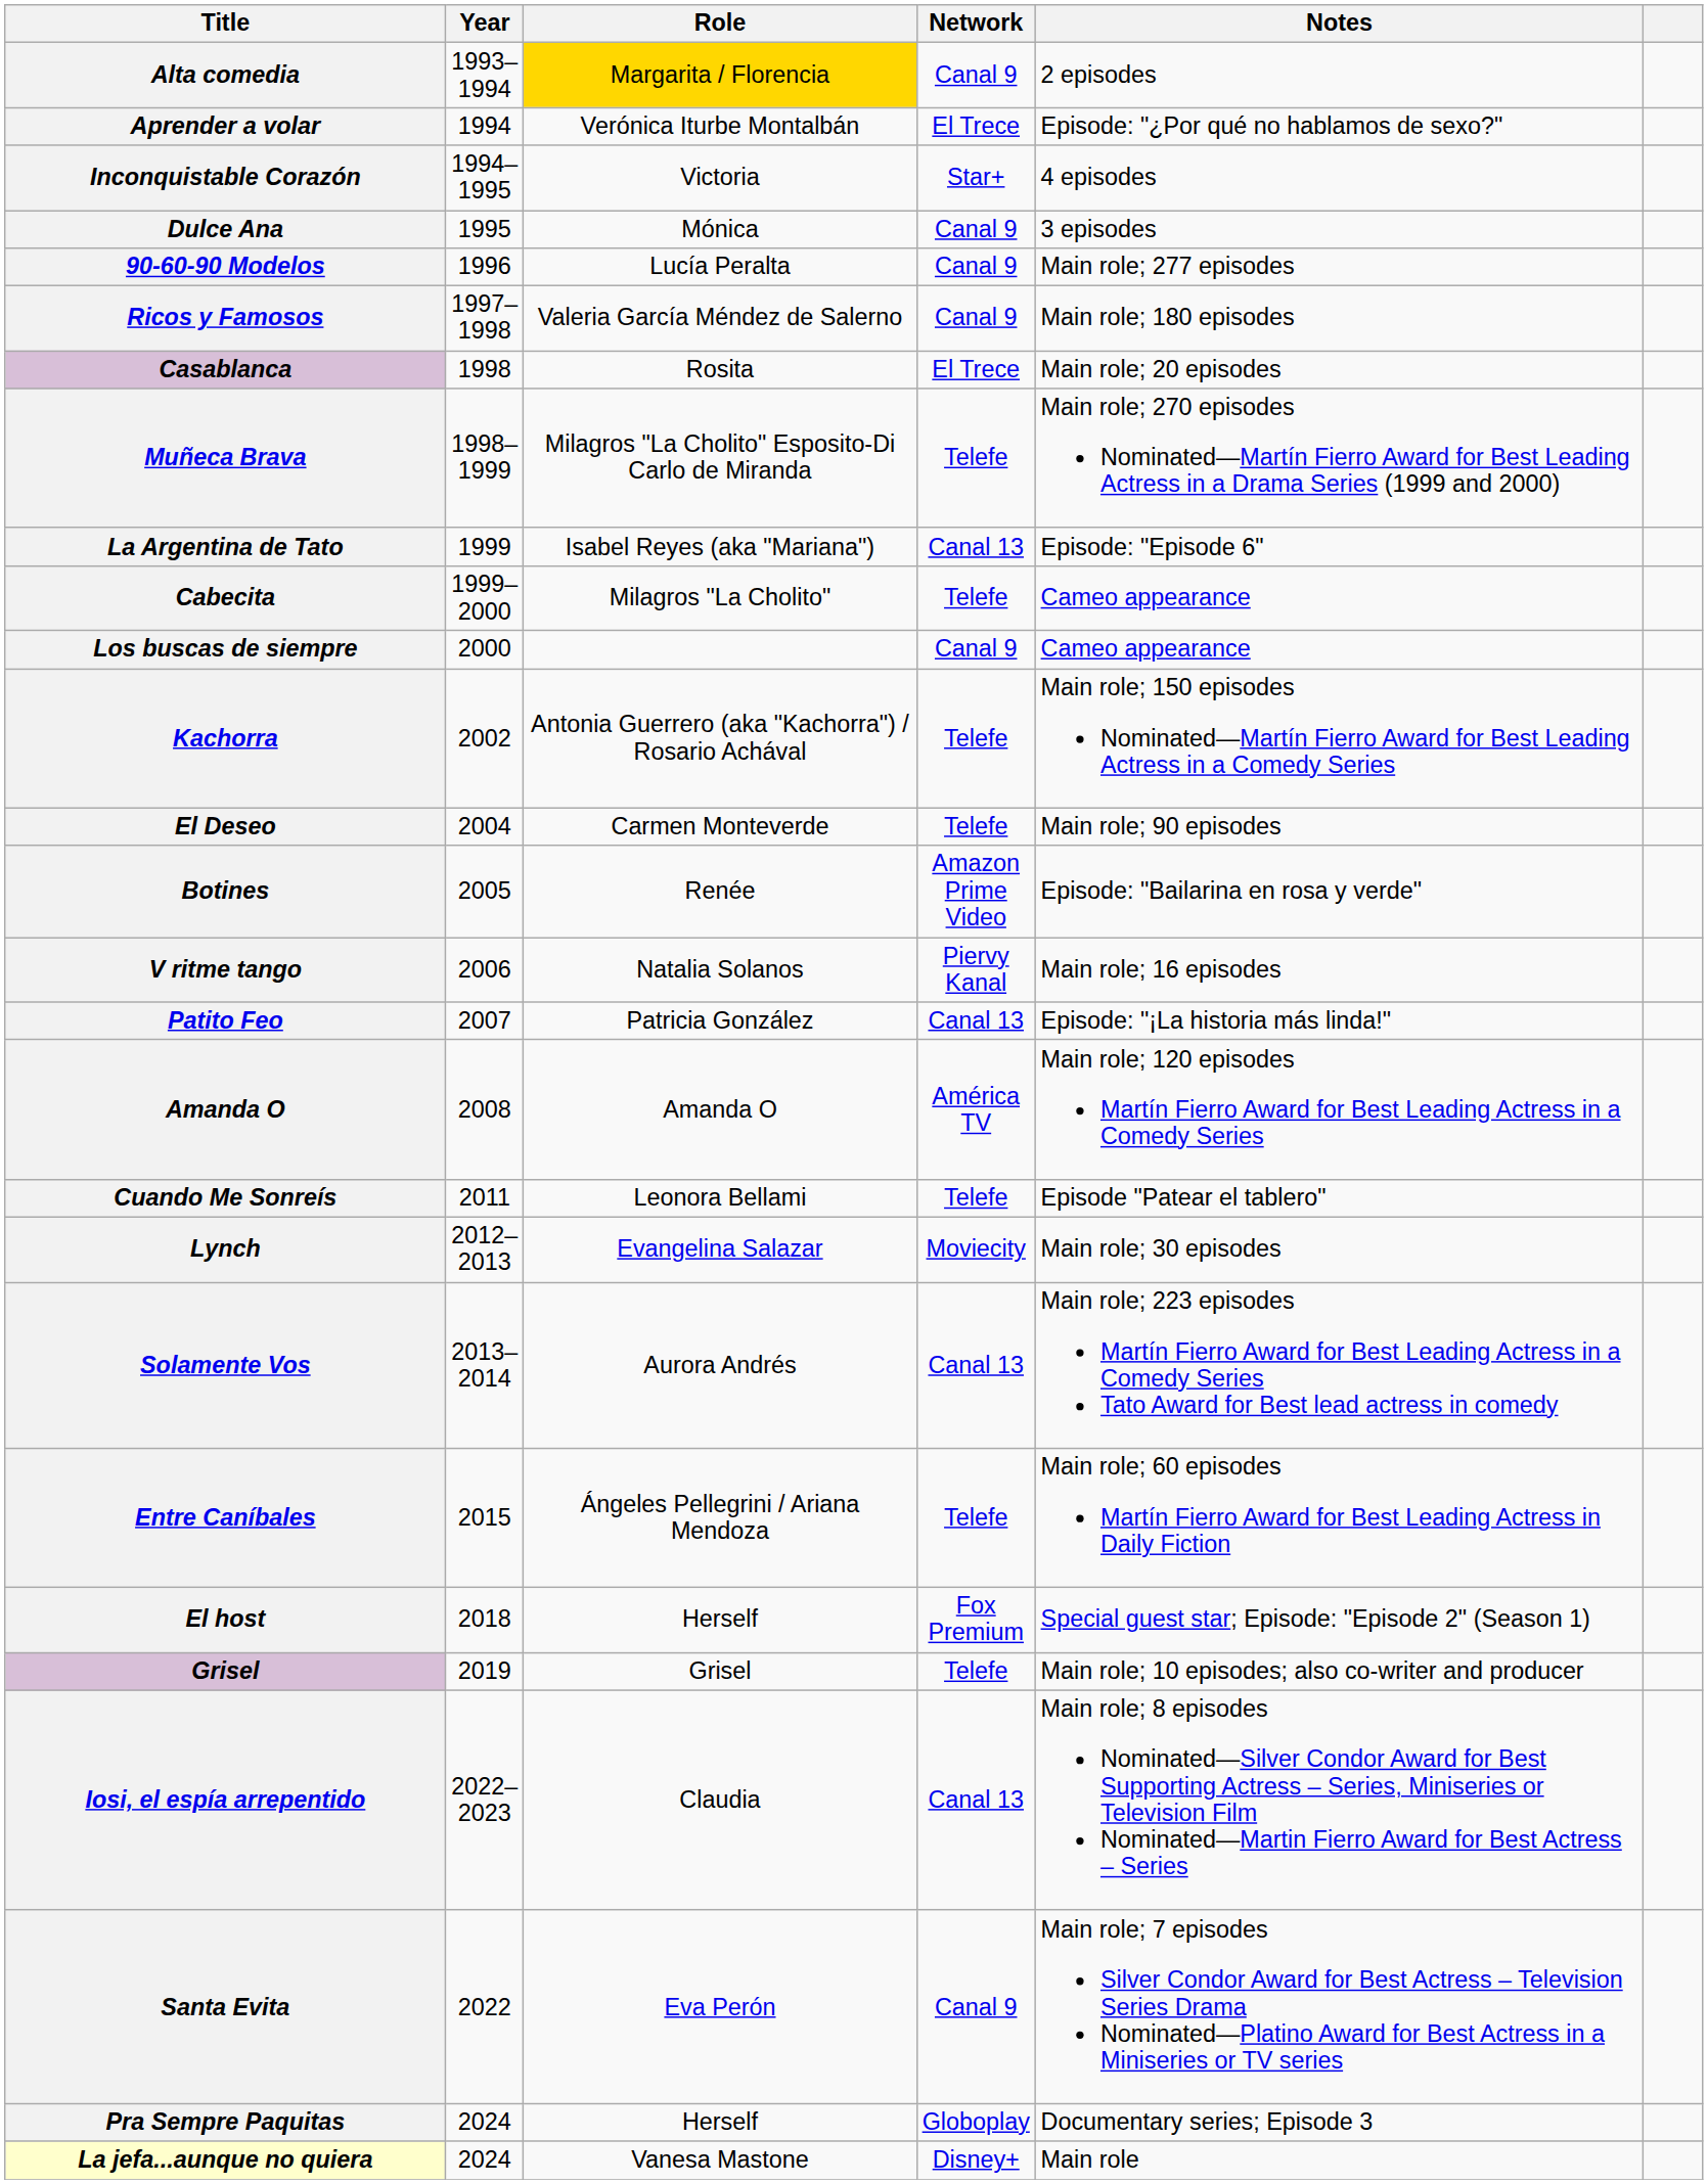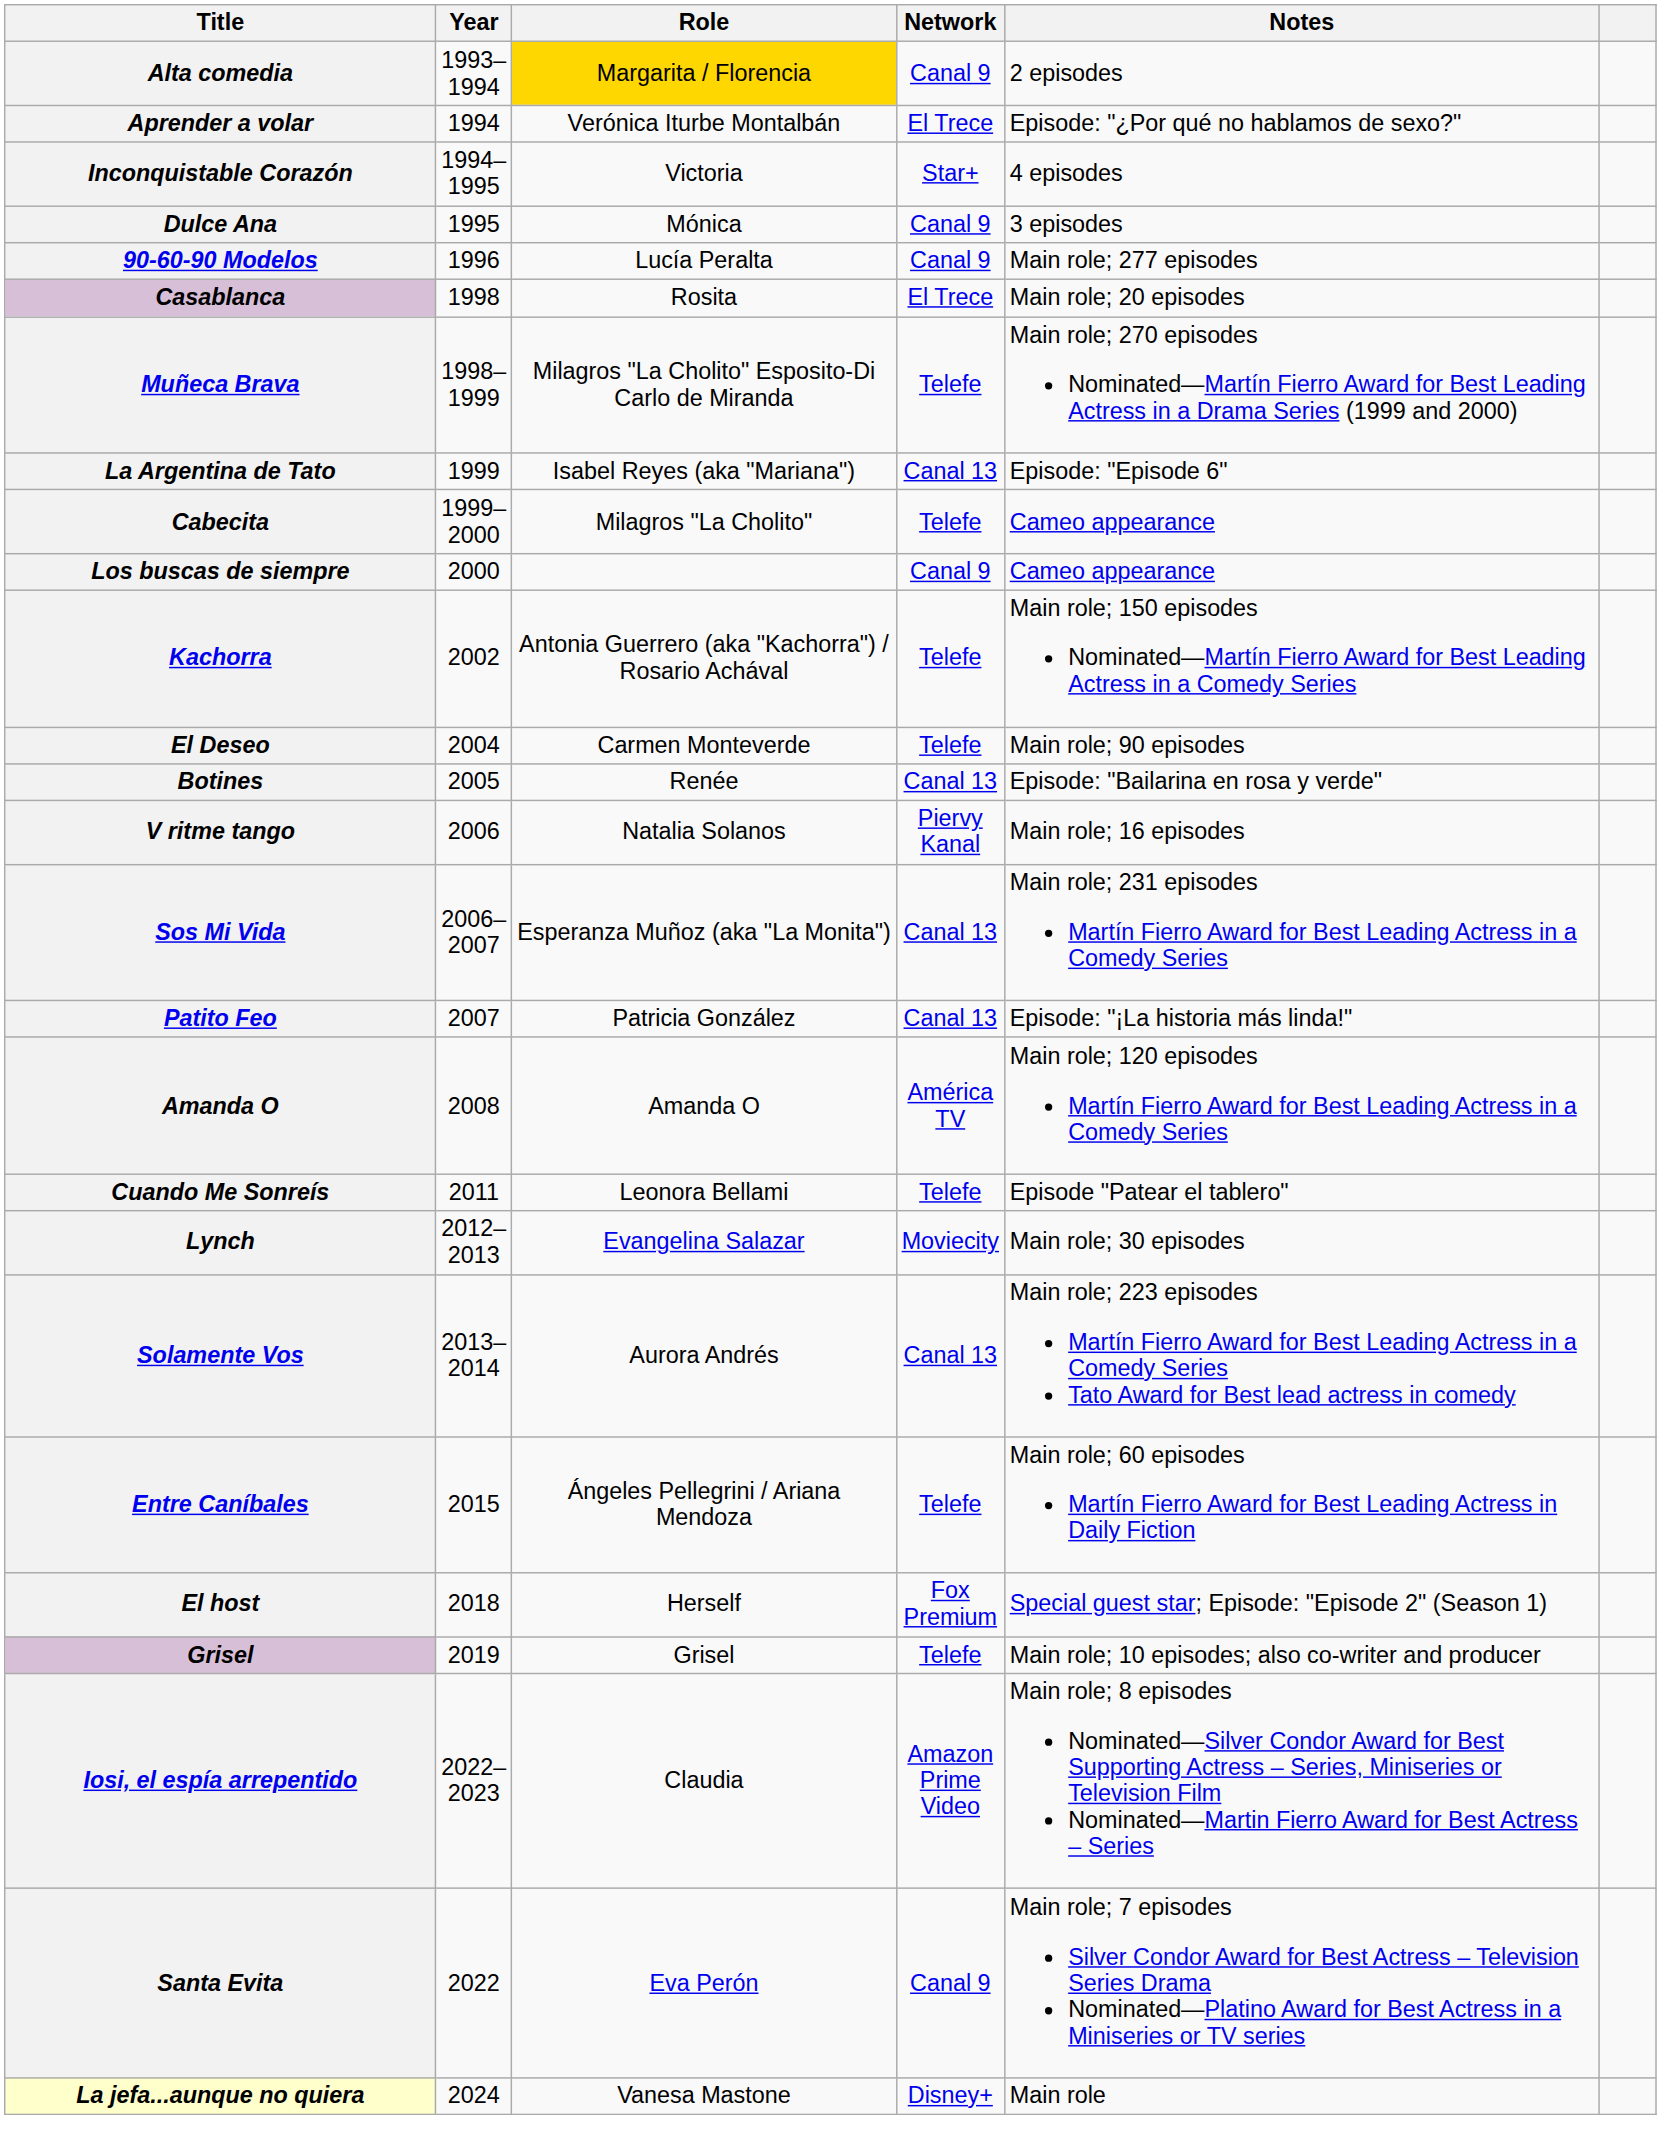 <table class="wikitable sortable plainrowheaders" style="text-align:center;">
 <tr>
 <th scope="col" style="width: 18em;">Title</th>
 <th scope="col" style="width: 2em;">Year</th>
 <th scope="col" style="width: 16em;">Role</th>
 <th scope="col" style="width: 2em;">Network</th>
 <th scope="col" style="width: 25em;" class="unsortable">Notes</th>
 <th scope="col" style="width: 2em;" class="unsortable"></th>
 </tr>
 <tr>
 <th scope="row"><em>Alta comedia</em></th>
 <td>1993–1994</td>
 <td style="background: gold;">Margarita / Florencia</td>
 <td><a href='#'>Canal 9</a></td>
 <td style="text-align:left;">2 episodes</td>
 <td></td>
 </tr>
 <tr>
 <th scope="row"><em>Aprender a volar</em></th>
 <td>1994</td>
 <td>Verónica Iturbe Montalbán</td>
 <td><a href='#'>El Trece</a></td>
 <td style="text-align:left;">Episode: "¿Por qué no hablamos de sexo?"</td>
 <td></td>
 </tr>
 <tr>
 <th scope="row"><em>Inconquistable Corazón</em></th>
 <td>1994–1995</td>
 <td>Victoria</td>
 <td><a href='#'>Star+</a></td>
 <td style="text-align:left;">4 episodes</td>
 <td></td>
 </tr>
 <tr>
 <th scope="row"><em>Dulce Ana</em></th>
 <td>1995</td>
 <td>Mónica</td>
 <td><a href='#'>Canal 9</a></td>
 <td style="text-align:left;">3 episodes</td>
 <td></td>
 </tr>
 <tr>
 <th scope="row"><em><a href='#'>90-60-90 Modelos</a></em></th>
 <td>1996</td>
 <td>Lucía Peralta</td>
 <td><a href='#'>Canal 9</a></td>
 <td style="text-align:left;">Main role; 277 episodes</td>
-<td></td>
-</tr>
-<tr>
-<th scope="row"><em><a href='#'>Ricos y Famosos</a></em></th>
-<td>1997–1998</td>
-<td>Valeria García Méndez de Salerno</td>
-<td><a href='#'>Canal 9</a></td>
-<td style="text-align:left;">Main role; 180 episodes</td>
 <td></td>
 </tr>
 <tr>
 <th scope="row" style="background:#D8BFD8"><em>Casablanca</em> </th>
 <td>1998</td>
 <td>Rosita</td>
 <td><a href='#'>El Trece</a></td>
 <td style="text-align:left;">Main role; 20 episodes</td>
 <td></td>
 </tr>
 <tr>
 <th scope="row"><em><a href='#'>Muñeca Brava</a></em></th>
 <td>1998–1999</td>
 <td>Milagros "La Cholito" Esposito-Di Carlo de Miranda</td>
 <td><a href='#'>Telefe</a></td>
 <td style="text-align:left;">Main role; 270 episodes<br><ul><li>Nominated—<a href='#'>Martín Fierro Award for Best Leading Actress in a Drama Series</a> (1999 and 2000)</li></ul></td>
 <td></td>
 </tr>
 <tr>
 <th scope="row"><em>La Argentina de Tato</em></th>
 <td>1999</td>
 <td>Isabel Reyes (aka "Mariana")</td>
 <td><a href='#'>Canal 13</a></td>
 <td style="text-align:left;">Episode: "Episode 6"</td>
 <td></td>
 </tr>
 <tr>
 <th scope="row"><em>Cabecita</em></th>
 <td>1999–2000</td>
 <td>Milagros "La Cholito"</td>
 <td><a href='#'>Telefe</a></td>
 <td style="text-align:left;"><a href='#'>Cameo appearance</a></td>
 <td></td>
 </tr>
 <tr>
 <th scope="row"><em>Los buscas de siempre</em></th>
 <td>2000</td>
 <td></td>
 <td><a href='#'>Canal 9</a></td>
 <td style="text-align:left;"><a href='#'>Cameo appearance</a></td>
 <td></td>
 </tr>
 <tr>
 <th scope="row"><em><a href='#'>Kachorra</a></em></th>
 <td>2002</td>
 <td>Antonia Guerrero (aka "Kachorra") / Rosario Achával</td>
 <td><a href='#'>Telefe</a></td>
 <td style="text-align:left;">Main role; 150 episodes<br><ul><li>Nominated—<a href='#'>Martín Fierro Award for Best Leading Actress in a Comedy Series</a></li></ul></td>
 <td></td>
 </tr>
 <tr>
 <th scope="row"><em>El Deseo</em></th>
 <td>2004</td>
 <td>Carmen Monteverde</td>
 <td><a href='#'>Telefe</a></td>
 <td style="text-align:left;">Main role; 90 episodes</td>
 <td></td>
 </tr>
 <tr>
 <th scope="row"><em>Botines</em></th>
 <td>2005</td>
 <td>Renée</td>
-<td><a href='#'>Amazon Prime Video</a></td>
+<td><a href='#'>Canal 13</a></td>
 <td style="text-align:left;">Episode: "Bailarina en rosa y verde"</td>
 <td></td>
 </tr>
 <tr>
 <th scope="row"><em>V ritme tango</em></th>
 <td>2006</td>
 <td>Natalia Solanos</td>
 <td><a href='#'>Piervy Kanal</a></td>
 <td style="text-align:left;">Main role; 16 episodes</td>
+<td></td>
+</tr>
+<tr>
+<th scope="row"><em><a href='#'>Sos Mi Vida</a></em></th>
+<td>2006–2007</td>
+<td>Esperanza Muñoz (aka "La Monita")</td>
+<td><a href='#'>Canal 13</a></td>
+<td style="text-align:left;">Main role; 231 episodes<br><ul><li><a href='#'>Martín Fierro Award for Best Leading Actress in a Comedy Series</a></li></ul></td>
 <td></td>
 </tr>
 <tr>
 <th scope="row"><em><a href='#'>Patito Feo</a></em></th>
 <td>2007</td>
 <td>Patricia González</td>
 <td><a href='#'>Canal 13</a></td>
 <td style="text-align:left;">Episode: "¡La historia más linda!"</td>
 <td></td>
 </tr>
 <tr>
 <th scope="row"><em>Amanda O</em></th>
 <td>2008</td>
 <td>Amanda O</td>
 <td><a href='#'>América TV</a></td>
 <td style="text-align:left;">Main role; 120 episodes<br><ul><li><a href='#'>Martín Fierro Award for Best Leading Actress in a Comedy Series</a></li></ul></td>
 <td></td>
 </tr>
 <tr>
 <th scope="row"><em>Cuando Me Sonreís</em></th>
 <td>2011</td>
 <td>Leonora Bellami</td>
 <td><a href='#'>Telefe</a></td>
 <td style="text-align:left;">Episode "Patear el tablero"</td>
 <td></td>
 </tr>
 <tr>
 <th scope="row"><em>Lynch</em></th>
 <td>2012–2013</td>
 <td><a href='#'>Evangelina Salazar</a></td>
 <td><a href='#'>Moviecity</a></td>
 <td style="text-align:left;">Main role; 30 episodes</td>
 <td></td>
 </tr>
 <tr>
 <th scope="row"><em><a href='#'>Solamente Vos</a></em></th>
 <td>2013–2014</td>
 <td>Aurora Andrés</td>
 <td><a href='#'>Canal 13</a></td>
 <td style="text-align:left;">Main role; 223 episodes<br><ul><li><a href='#'>Martín Fierro Award for Best Leading Actress in a Comedy Series</a></li><li><a href='#'>Tato Award for Best lead actress in comedy</a></li></ul></td>
 <td><br></td>
 </tr>
 <tr>
 <th scope="row"><em><a href='#'>Entre Caníbales</a></em></th>
 <td>2015</td>
 <td>Ángeles Pellegrini / Ariana Mendoza</td>
 <td><a href='#'>Telefe</a></td>
 <td style="text-align:left;">Main role; 60 episodes<br><ul><li><a href='#'>Martín Fierro Award for Best Leading Actress in Daily Fiction</a></li></ul></td>
 <td></td>
 </tr>
 <tr>
 <th scope="row"><em>El host</em></th>
 <td>2018</td>
 <td>Herself</td>
 <td><a href='#'>Fox Premium</a></td>
 <td style="text-align:left;"><a href='#'>Special guest star</a>; Episode: "Episode 2" (Season 1)</td>
 <td></td>
 </tr>
 <tr>
 <th scope="row" style="background:#D8BFD8"><em>Grisel</em> </th>
 <td>2019</td>
 <td>Grisel</td>
 <td><a href='#'>Telefe</a></td>
 <td style="text-align:left;">Main role; 10 episodes; also co-writer and producer</td>
 <td></td>
 </tr>
 <tr>
 <th scope="row"><em><a href='#'>Iosi, el espía arrepentido</a></em></th>
 <td>2022–2023</td>
 <td>Claudia</td>
-<td><a href='#'>Canal 13</a></td>
+<td><a href='#'>Amazon Prime Video</a></td>
 <td style="text-align:left;">Main role; 8 episodes<br><ul><li>Nominated—<a href='#'>Silver Condor Award for Best Supporting Actress – Series, Miniseries or Television Film</a></li><li>Nominated—<a href='#'>Martin Fierro Award for Best Actress – Series</a></li></ul></td>
 <td></td>
 </tr>
 <tr>
 <th scope="row"><em>Santa Evita</em></th>
 <td>2022</td>
 <td><a href='#'>Eva Perón</a></td>
 <td><a href='#'>Canal 9</a></td>
 <td style="text-align:left;">Main role; 7 episodes<br><ul><li><a href='#'>Silver Condor Award for Best Actress – Television Series Drama</a></li><li>Nominated—<a href='#'>Platino Award for Best Actress in a Miniseries or TV series</a></li></ul></td>
 <td></td>
 </tr>
 <tr>
-<th scope="row"><em>Pra Sempre Paquitas</em></th>
-<td>2024</td>
-<td>Herself</td>
-<td><a href='#'>Globoplay</a></td>
-<td style="text-align:left;">Documentary series; Episode 3</td>
-<td></td>
-</tr>
-<tr>
 <th scope="row" style="background:#ffc"><em>La jefa...aunque no quiera</em></th>
 <td>2024</td>
 <td>Vanesa Mastone</td>
 <td><a href='#'>Disney+</a></td>
 <td style="text-align:left;">Main role</td>
 <td></td>
 </tr>
 </table>
